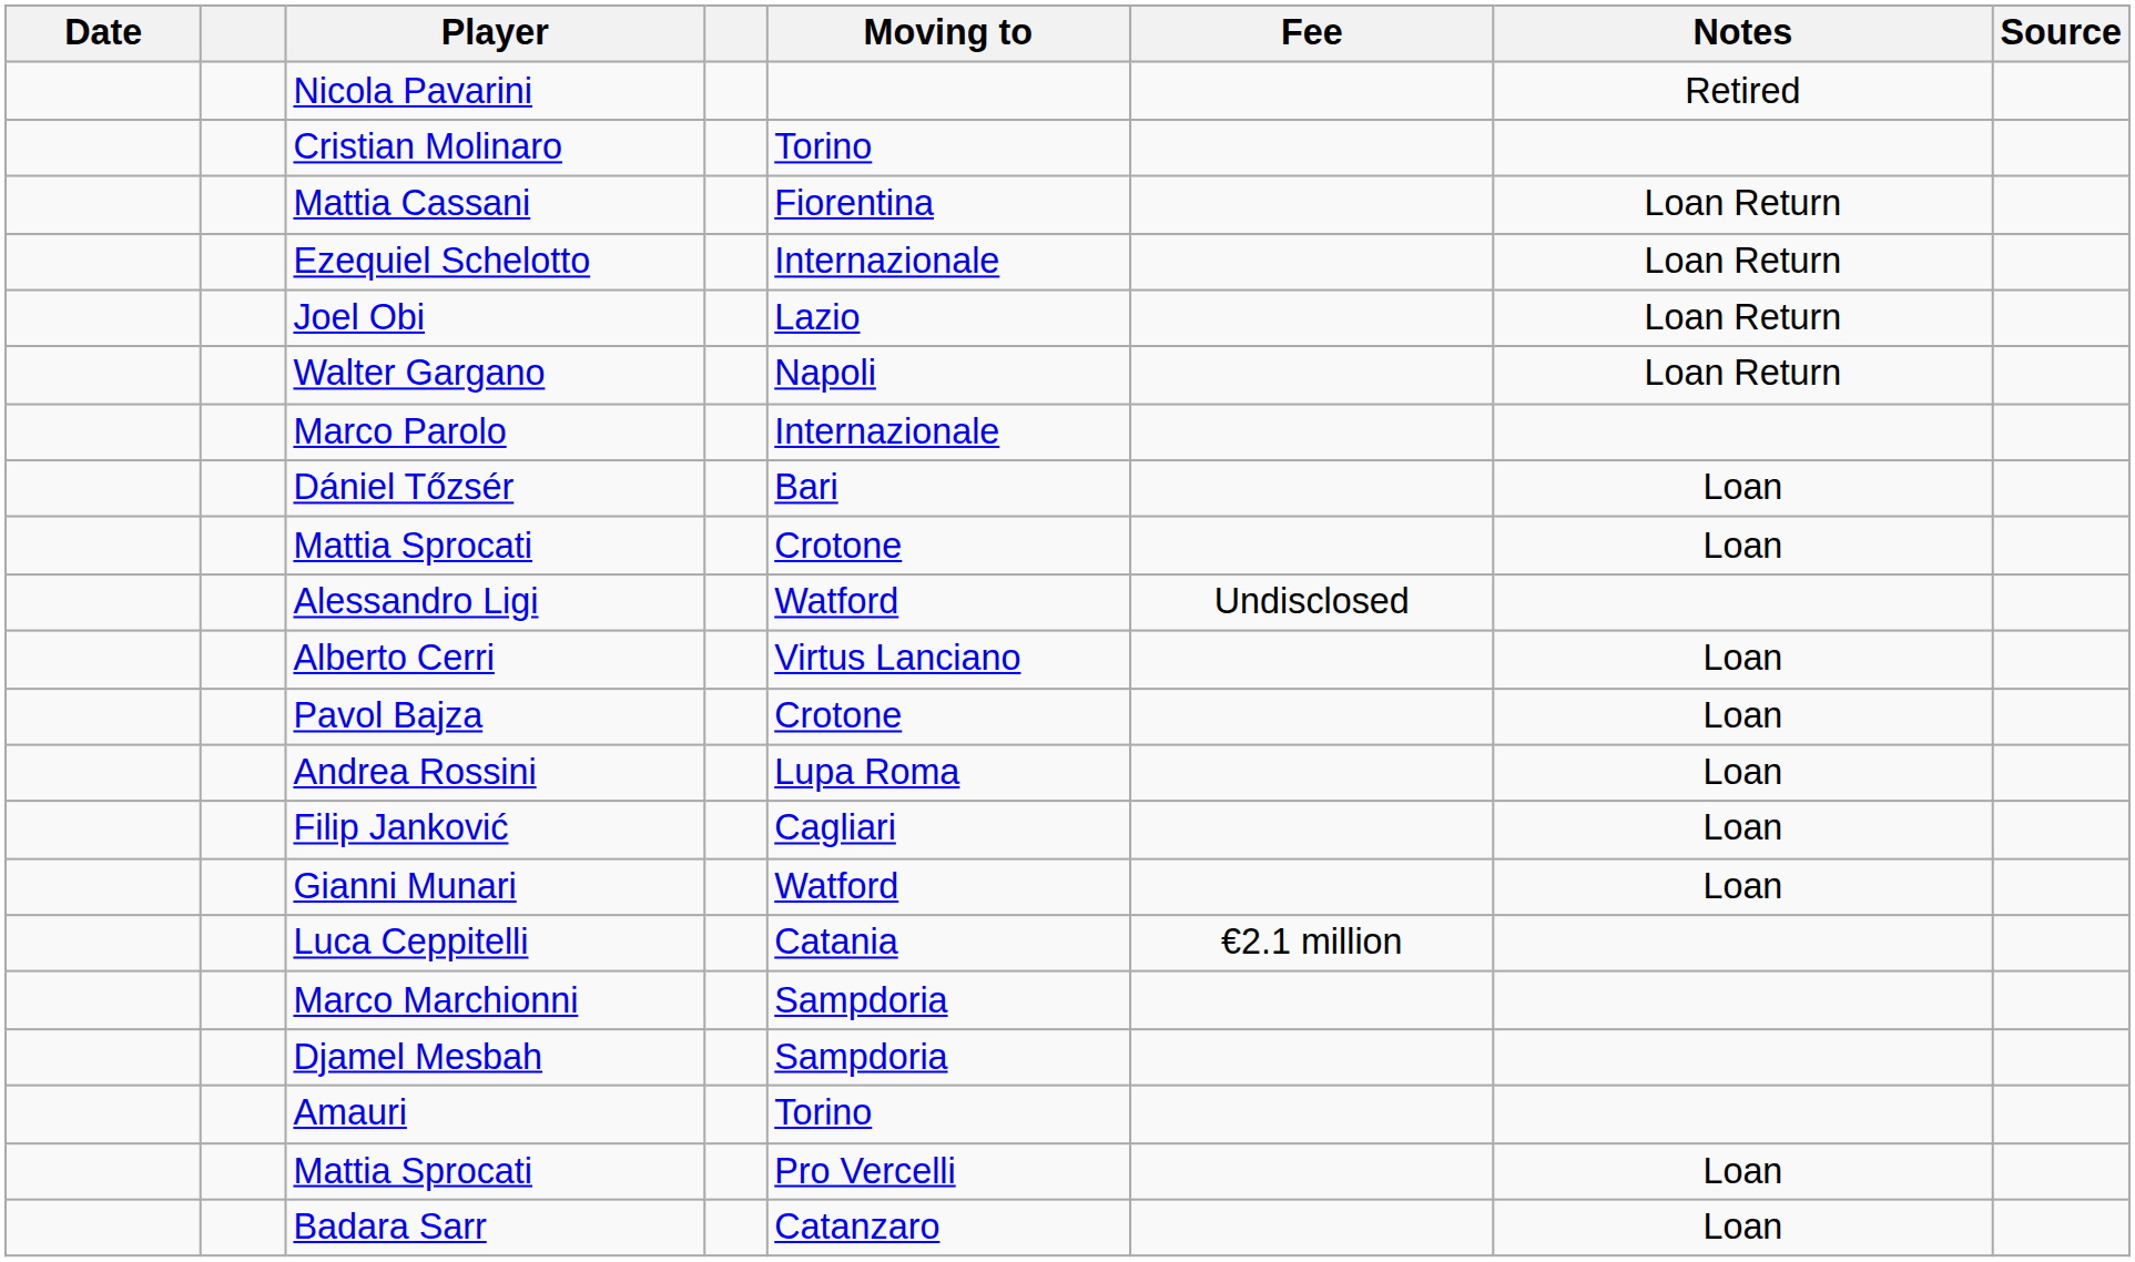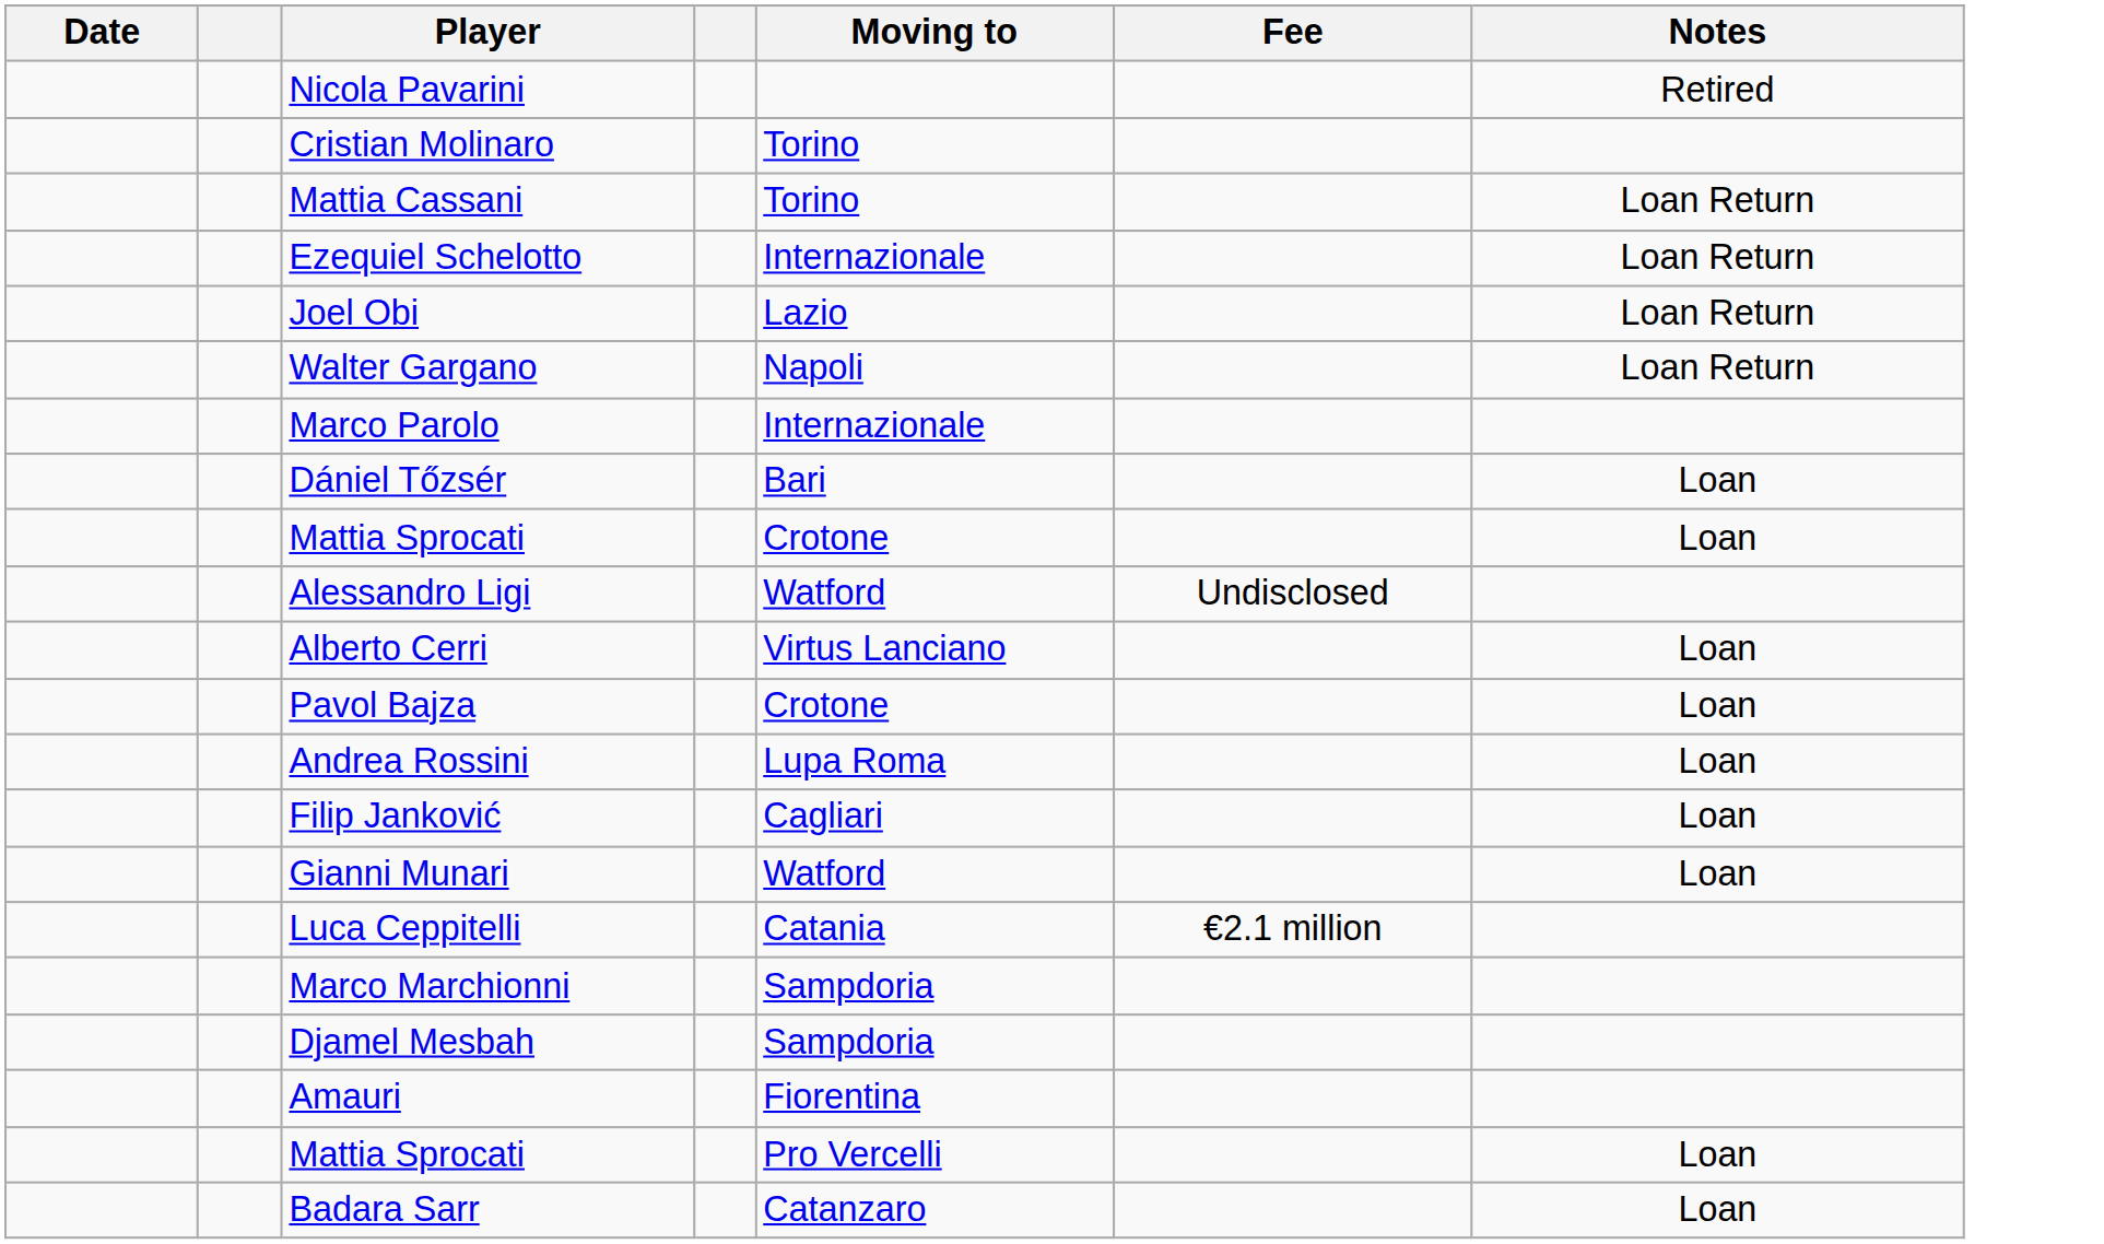 <table class="wikitable sortable">
 <tr>
 <th style="width:80px;">Date</th>
 <th style="width:30px;"></th>
 <th style="width:180px;">Player</th>
 <th style="width:20px;"></th>
 <th style="width:155px;">Moving to</th>
 <th style="width:155px;" class="unsortable">Fee</th>
 <th style="width:215px;" class="unsortable">Notes</th>
-<th style="width:20px;">Source</th>
 </tr>
 <tr>
 <td></td>
 <td align=center></td>
 <td> <a href='#'>Nicola Pavarini</a></td>
 <td></td>
 <td></td>
 <td align=center></td>
 <td align=center>Retired</td>
-<td></td>
 </tr>
 <tr>
 <td></td>
 <td align=center></td>
 <td> <a href='#'>Cristian Molinaro</a></td>
 <td></td>
 <td> <a href='#'>Torino</a></td>
 <td align=center></td>
 <td align=center></td>
-<td></td>
 </tr>
 <tr>
 <td></td>
 <td align=center></td>
 <td> <a href='#'>Mattia Cassani</a></td>
 <td></td>
-<td> <a href='#'>Fiorentina</a></td>
+<td> <a href='#'>Torino</a></td>
 <td align=center></td>
 <td align=center>Loan Return</td>
-<td></td>
 </tr>
 <tr>
 <td></td>
 <td align=center></td>
 <td> <a href='#'>Ezequiel Schelotto</a></td>
 <td></td>
 <td> <a href='#'>Internazionale</a></td>
 <td align=center></td>
 <td align=center>Loan Return</td>
-<td></td>
 </tr>
 <tr>
 <td></td>
 <td align=center></td>
 <td> <a href='#'>Joel Obi</a></td>
 <td></td>
 <td> <a href='#'>Lazio</a></td>
 <td align=center></td>
 <td align=center>Loan Return</td>
-<td></td>
 </tr>
 <tr>
 <td></td>
 <td align=center></td>
 <td> <a href='#'>Walter Gargano</a></td>
 <td></td>
 <td> <a href='#'>Napoli</a></td>
 <td align=center></td>
 <td align=center>Loan Return</td>
-<td></td>
 </tr>
 <tr>
 <td></td>
 <td align=center></td>
 <td> <a href='#'>Marco Parolo</a></td>
 <td></td>
 <td> <a href='#'>Internazionale</a></td>
 <td align=center></td>
 <td align=center></td>
-<td></td>
 </tr>
 <tr>
 <td></td>
 <td align=center></td>
 <td> <a href='#'>Dániel Tőzsér</a></td>
 <td></td>
 <td> <a href='#'>Bari</a></td>
 <td align=center></td>
 <td align=center>Loan</td>
-<td></td>
 </tr>
 <tr>
 <td></td>
 <td align=center></td>
 <td> <a href='#'>Mattia Sprocati</a></td>
 <td></td>
 <td> <a href='#'>Crotone</a></td>
 <td align=center></td>
 <td align=center>Loan</td>
-<td></td>
 </tr>
 <tr>
 <td></td>
 <td align=center></td>
 <td> <a href='#'>Alessandro Ligi</a></td>
 <td></td>
 <td> <a href='#'>Watford</a></td>
 <td align=center>Undisclosed</td>
 <td align=center></td>
-<td></td>
 </tr>
 <tr>
 <td></td>
 <td align=center></td>
 <td> <a href='#'>Alberto Cerri</a></td>
 <td></td>
 <td> <a href='#'>Virtus Lanciano</a></td>
 <td align=center></td>
 <td align=center>Loan</td>
-<td></td>
 </tr>
 <tr>
 <td></td>
 <td align=center></td>
 <td> <a href='#'>Pavol Bajza</a></td>
 <td></td>
 <td> <a href='#'>Crotone</a></td>
 <td align=center></td>
 <td align=center>Loan</td>
-<td></td>
 </tr>
 <tr>
 <td></td>
 <td align=center></td>
 <td> <a href='#'>Andrea Rossini</a></td>
 <td></td>
 <td> <a href='#'>Lupa Roma</a></td>
 <td align=center></td>
 <td align=center>Loan</td>
-<td></td>
 </tr>
 <tr>
 <td></td>
 <td align=center></td>
 <td> <a href='#'>Filip Janković</a></td>
 <td></td>
 <td> <a href='#'>Cagliari</a></td>
 <td align=center></td>
 <td align=center>Loan</td>
-<td></td>
 </tr>
 <tr>
 <td></td>
 <td align=center></td>
 <td> <a href='#'>Gianni Munari</a></td>
 <td></td>
 <td> <a href='#'>Watford</a></td>
 <td align=center></td>
 <td align=center>Loan</td>
-<td></td>
 </tr>
 <tr>
 <td></td>
 <td align=center></td>
 <td> <a href='#'>Luca Ceppitelli</a></td>
 <td></td>
 <td> <a href='#'>Catania</a></td>
 <td align=center>€2.1 million</td>
 <td align=center></td>
-<td></td>
 </tr>
 <tr>
 <td></td>
 <td align=center></td>
 <td> <a href='#'>Marco Marchionni</a></td>
 <td></td>
 <td> <a href='#'>Sampdoria</a></td>
 <td align=center></td>
 <td align=center></td>
-<td></td>
 </tr>
 <tr>
 <td></td>
 <td align=center></td>
 <td> <a href='#'>Djamel Mesbah</a></td>
 <td></td>
 <td> <a href='#'>Sampdoria</a></td>
 <td align=center></td>
 <td align=center></td>
-<td></td>
 </tr>
 <tr>
 <td></td>
 <td align=center></td>
 <td> <a href='#'>Amauri</a></td>
 <td></td>
-<td> <a href='#'>Torino</a></td>
+<td> <a href='#'>Fiorentina</a></td>
 <td align=center></td>
 <td align=center></td>
-<td></td>
 </tr>
 <tr>
 <td></td>
 <td align=center></td>
 <td> <a href='#'>Mattia Sprocati</a></td>
 <td></td>
 <td> <a href='#'>Pro Vercelli</a></td>
 <td align=center></td>
 <td align=center>Loan</td>
-<td></td>
 </tr>
 <tr>
 <td></td>
 <td align=center></td>
 <td> <a href='#'>Badara Sarr</a></td>
 <td></td>
 <td> <a href='#'>Catanzaro</a></td>
 <td align=center></td>
 <td align=center>Loan</td>
-<td></td>
 </tr>
 </table>
